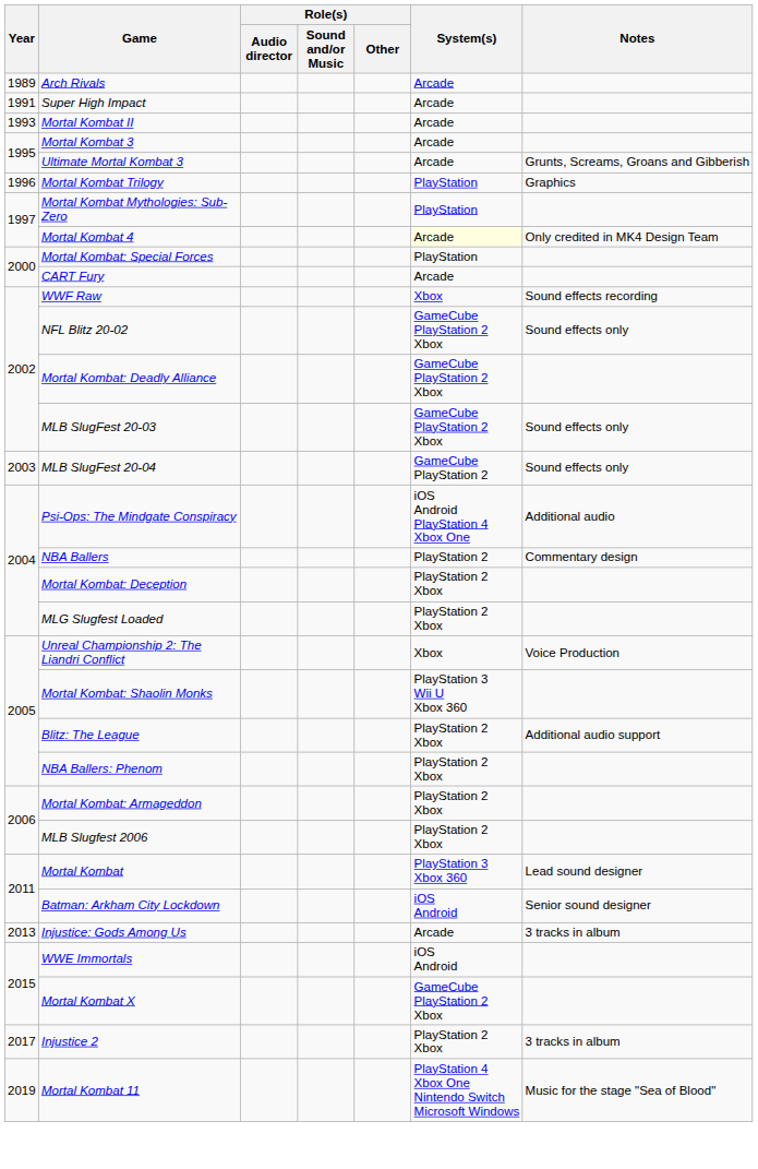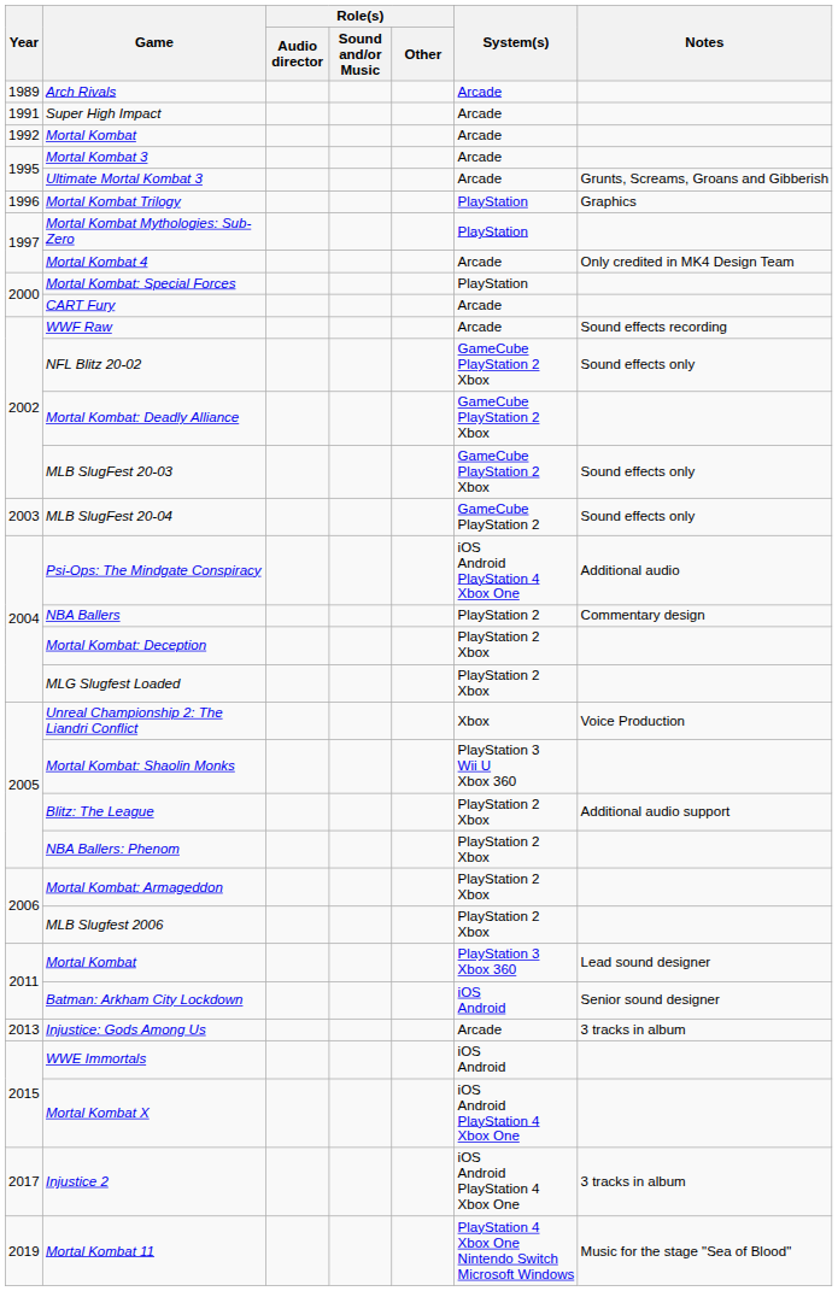 <table class="wikitable">
 <tr>
 <th rowspan="2" style="width:35px;">Year</th>
 <th rowspan="2" style="width:250px;">Game</th>
 <th colspan="3">Role(s)</th>
 <th rowspan="2">System(s)</th>
 <th rowspan="2">Notes</th>
 </tr>
 <tr>
 <th width=65>Audio director</th>
 <th width=65>Sound and/or Music</th>
 <th width=65>Other</th>
 </tr>
 <tr>
 <td style="text-align:center;">1989</td>
 <td><em><a href='#'>Arch Rivals</a></em></td>
 <td></td>
 <td></td>
 <td></td>
 <td><a href='#'>Arcade</a></td>
 <td></td>
 </tr>
 <tr>
 <td style="text-align:center;">1991</td>
 <td><em>Super High Impact</em></td>
 <td></td>
 <td></td>
 <td></td>
 <td>Arcade</td>
 <td></td>
 </tr>
 <tr>
-<td style="text-align:center;">1993</td>
-<td><em><a href='#'>Mortal Kombat II</a></em></td>
+<td style="text-align:center;">1992</td>
+<td><em><a href='#'>Mortal Kombat</a></em></td>
 <td></td>
 <td></td>
 <td></td>
 <td>Arcade</td>
 <td></td>
 </tr>
 <tr>
 <td style="text-align:center;" rowspan="2">1995</td>
 <td><em><a href='#'>Mortal Kombat 3</a></em></td>
 <td></td>
 <td></td>
 <td></td>
 <td>Arcade</td>
 <td></td>
 </tr>
 <tr>
 <td><em><a href='#'>Ultimate Mortal Kombat 3</a></em></td>
 <td></td>
 <td></td>
 <td></td>
 <td>Arcade</td>
 <td>Grunts, Screams, Groans and Gibberish</td>
 </tr>
 <tr>
 <td style="text-align:center;">1996</td>
 <td><em><a href='#'>Mortal Kombat Trilogy</a></em></td>
 <td></td>
 <td></td>
 <td></td>
 <td><a href='#'>PlayStation</a></td>
 <td>Graphics</td>
 </tr>
 <tr>
 <td style="text-align:center;" rowspan="2">1997</td>
 <td><em><a href='#'>Mortal Kombat Mythologies: Sub-Zero</a></em></td>
 <td></td>
 <td></td>
 <td></td>
 <td><a href='#'>PlayStation</a></td>
 <td></td>
 </tr>
 <tr>
 <td><em><a href='#'>Mortal Kombat 4</a></em></td>
 <td></td>
 <td></td>
 <td></td>
-<td style="background: lightyellow;">Arcade</td>
+<td>Arcade</td>
 <td>Only credited in MK4 Design Team</td>
 </tr>
 <tr>
 <td style="text-align:center;" rowspan="2">2000</td>
 <td><em><a href='#'>Mortal Kombat: Special Forces</a></em></td>
 <td></td>
 <td></td>
 <td></td>
 <td>PlayStation</td>
 <td></td>
 </tr>
 <tr>
 <td><em><a href='#'>CART Fury</a></em></td>
 <td></td>
 <td></td>
 <td></td>
 <td>Arcade</td>
 <td></td>
 </tr>
 <tr>
 <td style="text-align:center;" rowspan="4">2002</td>
 <td><em><a href='#'>WWF Raw</a></em></td>
 <td></td>
 <td></td>
 <td></td>
-<td><a href='#'>Xbox</a></td>
+<td>Arcade</td>
 <td>Sound effects recording</td>
 </tr>
 <tr>
 <td><em>NFL Blitz 20-02</em></td>
 <td></td>
 <td></td>
 <td></td>
 <td><a href='#'>GameCube</a><br><a href='#'>PlayStation 2</a><br>Xbox</td>
 <td>Sound effects only</td>
 </tr>
 <tr>
 <td><em><a href='#'>Mortal Kombat: Deadly Alliance</a></em></td>
 <td></td>
 <td></td>
 <td></td>
 <td><a href='#'>GameCube</a><br><a href='#'>PlayStation 2</a><br>Xbox</td>
 <td></td>
 </tr>
 <tr>
 <td><em>MLB SlugFest 20-03</em></td>
 <td></td>
 <td></td>
 <td></td>
 <td><a href='#'>GameCube</a><br><a href='#'>PlayStation 2</a><br>Xbox</td>
 <td>Sound effects only</td>
 </tr>
 <tr>
 <td style="text-align:center;">2003</td>
 <td><em>MLB SlugFest 20-04</em></td>
 <td></td>
 <td></td>
 <td></td>
 <td><a href='#'>GameCube</a><br>PlayStation 2</td>
 <td>Sound effects only</td>
 </tr>
 <tr>
 <td style="text-align:center;" rowspan="4">2004</td>
 <td><em><a href='#'>Psi-Ops: The Mindgate Conspiracy</a></em></td>
 <td></td>
 <td></td>
 <td></td>
 <td>iOS<br>Android<br><a href='#'>PlayStation 4</a><br><a href='#'>Xbox One</a></td>
 <td>Additional audio</td>
 </tr>
 <tr>
 <td><em><a href='#'>NBA Ballers</a></em></td>
 <td></td>
 <td></td>
 <td></td>
 <td>PlayStation 2</td>
 <td>Commentary design</td>
 </tr>
 <tr>
 <td><em><a href='#'>Mortal Kombat: Deception</a></em></td>
 <td></td>
 <td></td>
 <td></td>
 <td>PlayStation 2<br>Xbox</td>
 <td></td>
 </tr>
 <tr>
 <td><em>MLG Slugfest Loaded</em></td>
 <td></td>
 <td></td>
 <td></td>
 <td>PlayStation 2<br>Xbox</td>
 <td></td>
 </tr>
 <tr>
 <td style="text-align:center;" rowspan="4">2005</td>
 <td><em><a href='#'>Unreal Championship 2: The Liandri Conflict</a></em></td>
 <td></td>
 <td></td>
 <td></td>
 <td>Xbox</td>
 <td>Voice Production</td>
 </tr>
 <tr>
 <td><em><a href='#'>Mortal Kombat: Shaolin Monks</a></em></td>
 <td></td>
 <td></td>
 <td></td>
 <td>PlayStation 3<br><a href='#'>Wii U</a><br>Xbox 360</td>
 <td></td>
 </tr>
 <tr>
 <td><em><a href='#'>Blitz: The League</a></em></td>
 <td></td>
 <td></td>
 <td></td>
 <td>PlayStation 2<br>Xbox</td>
 <td>Additional audio support</td>
 </tr>
 <tr>
 <td><em><a href='#'>NBA Ballers: Phenom</a></em></td>
 <td></td>
 <td></td>
 <td></td>
 <td>PlayStation 2<br>Xbox</td>
 <td></td>
 </tr>
 <tr>
 <td style="text-align:center;" rowspan="2">2006</td>
 <td><em><a href='#'>Mortal Kombat: Armageddon</a></em></td>
 <td></td>
 <td></td>
 <td></td>
 <td>PlayStation 2<br>Xbox</td>
 <td></td>
 </tr>
 <tr>
 <td><em>MLB Slugfest 2006</em></td>
 <td></td>
 <td></td>
 <td></td>
 <td>PlayStation 2<br>Xbox</td>
 <td></td>
 </tr>
 <tr>
 <td style="text-align:center;" rowspan="2">2011</td>
 <td><em><a href='#'>Mortal Kombat</a></em></td>
 <td></td>
 <td></td>
 <td></td>
 <td><a href='#'>PlayStation 3</a><br><a href='#'>Xbox 360</a></td>
 <td>Lead sound designer</td>
 </tr>
 <tr>
 <td><em><a href='#'>Batman: Arkham City Lockdown</a></em></td>
 <td></td>
 <td></td>
 <td></td>
 <td><a href='#'>iOS</a><br><a href='#'>Android</a></td>
 <td>Senior sound designer</td>
 </tr>
 <tr>
 <td style="text-align:center;">2013</td>
 <td><em><a href='#'>Injustice: Gods Among Us</a></em></td>
 <td></td>
 <td></td>
 <td></td>
 <td>Arcade</td>
 <td>3 tracks in album</td>
 </tr>
 <tr>
 <td style="text-align:center;" rowspan="2">2015</td>
 <td><em><a href='#'>WWE Immortals</a></em></td>
 <td></td>
 <td></td>
 <td></td>
 <td>iOS<br>Android</td>
 <td></td>
 </tr>
 <tr>
 <td><em><a href='#'>Mortal Kombat X</a></em></td>
 <td></td>
 <td></td>
 <td></td>
-<td><a href='#'>GameCube</a><br><a href='#'>PlayStation 2</a><br>Xbox</td>
+<td>iOS<br>Android<br><a href='#'>PlayStation 4</a><br><a href='#'>Xbox One</a></td>
 <td></td>
 </tr>
 <tr>
 <td style="text-align:center;">2017</td>
 <td><em><a href='#'>Injustice 2</a></em></td>
 <td></td>
 <td></td>
 <td></td>
-<td>PlayStation 2<br>Xbox</td>
+<td>iOS<br>Android<br>PlayStation 4<br>Xbox One</td>
 <td>3 tracks in album</td>
 </tr>
 <tr>
 <td style="text-align:center;">2019</td>
 <td><em><a href='#'>Mortal Kombat 11</a></em></td>
 <td></td>
 <td></td>
 <td></td>
 <td><a href='#'>PlayStation 4</a><br><a href='#'>Xbox One</a><br><a href='#'>Nintendo Switch</a><br><a href='#'>Microsoft Windows</a></td>
 <td>Music for the stage "Sea of Blood"</td>
 </tr>
 </table>
